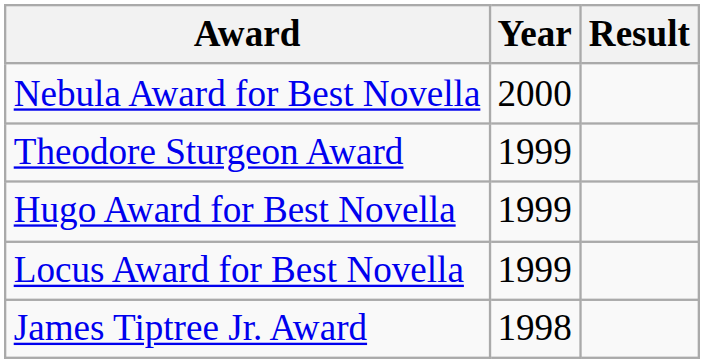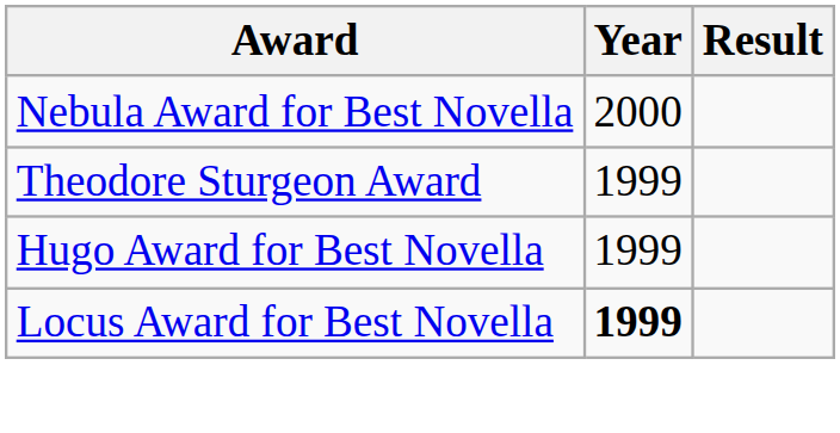 <table class="wikitable sortable">
 <tr>
 <th>Award</th>
 <th>Year</th>
 <th>Result</th>
 </tr>
 <tr>
 <td><a href='#'>Nebula Award for Best Novella</a></td>
 <td>2000</td>
 <td></td>
 </tr>
 <tr>
 <td><a href='#'>Theodore Sturgeon Award</a></td>
 <td>1999</td>
 <td></td>
 </tr>
 <tr>
 <td><a href='#'>Hugo Award for Best Novella</a></td>
 <td>1999</td>
 <td></td>
 </tr>
 <tr>
 <td><a href='#'>Locus Award for Best Novella</a></td>
-<td>1999</td>
-<td></td>
-</tr>
-<tr>
-<td><a href='#'>James Tiptree Jr. Award</a></td>
-<td>1998</td>
+<td><strong>1999</strong></td>
 <td></td>
 </tr>
 </table>
